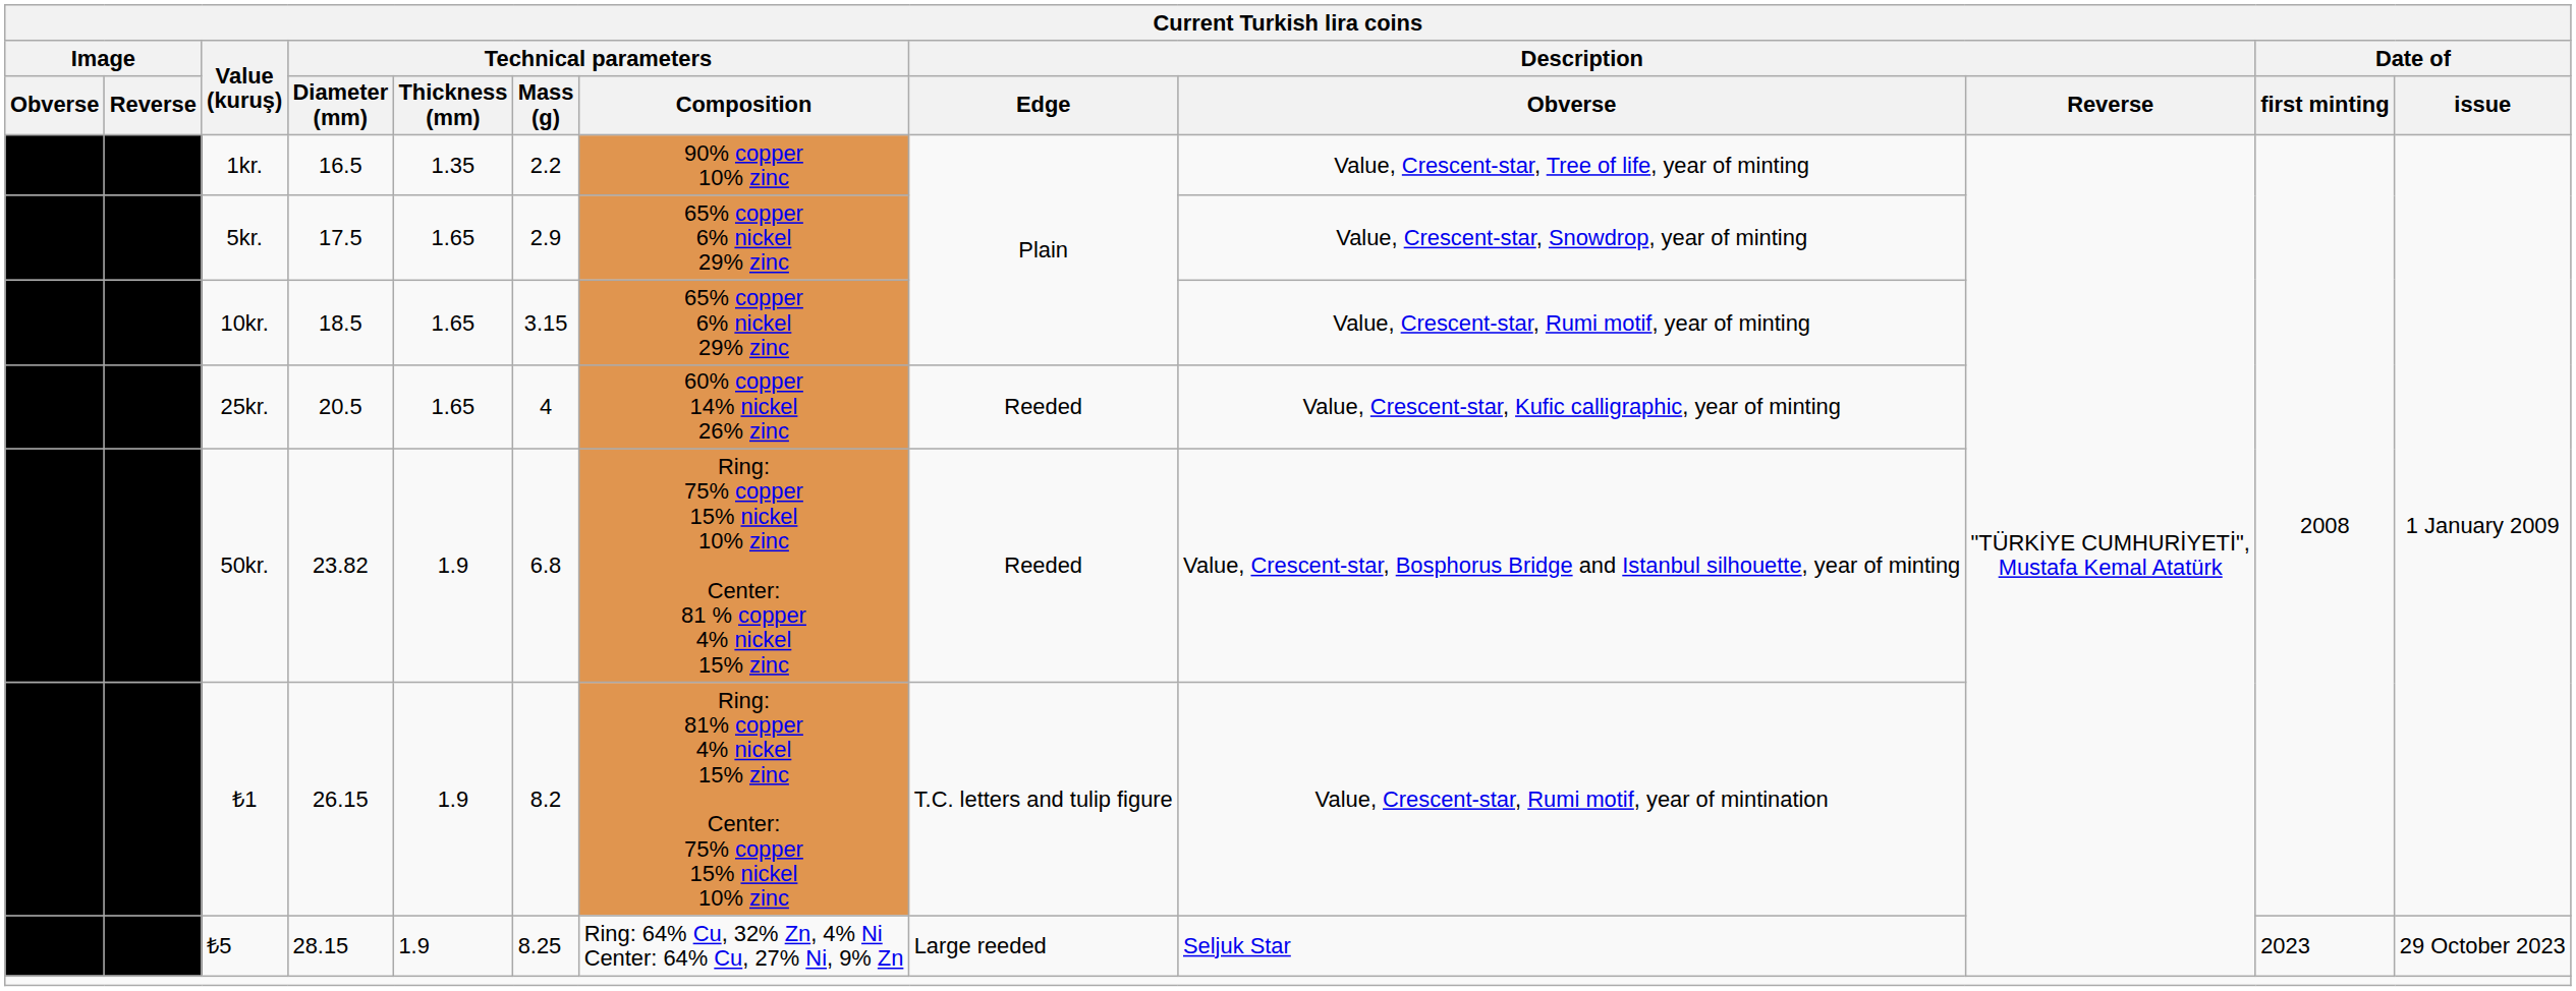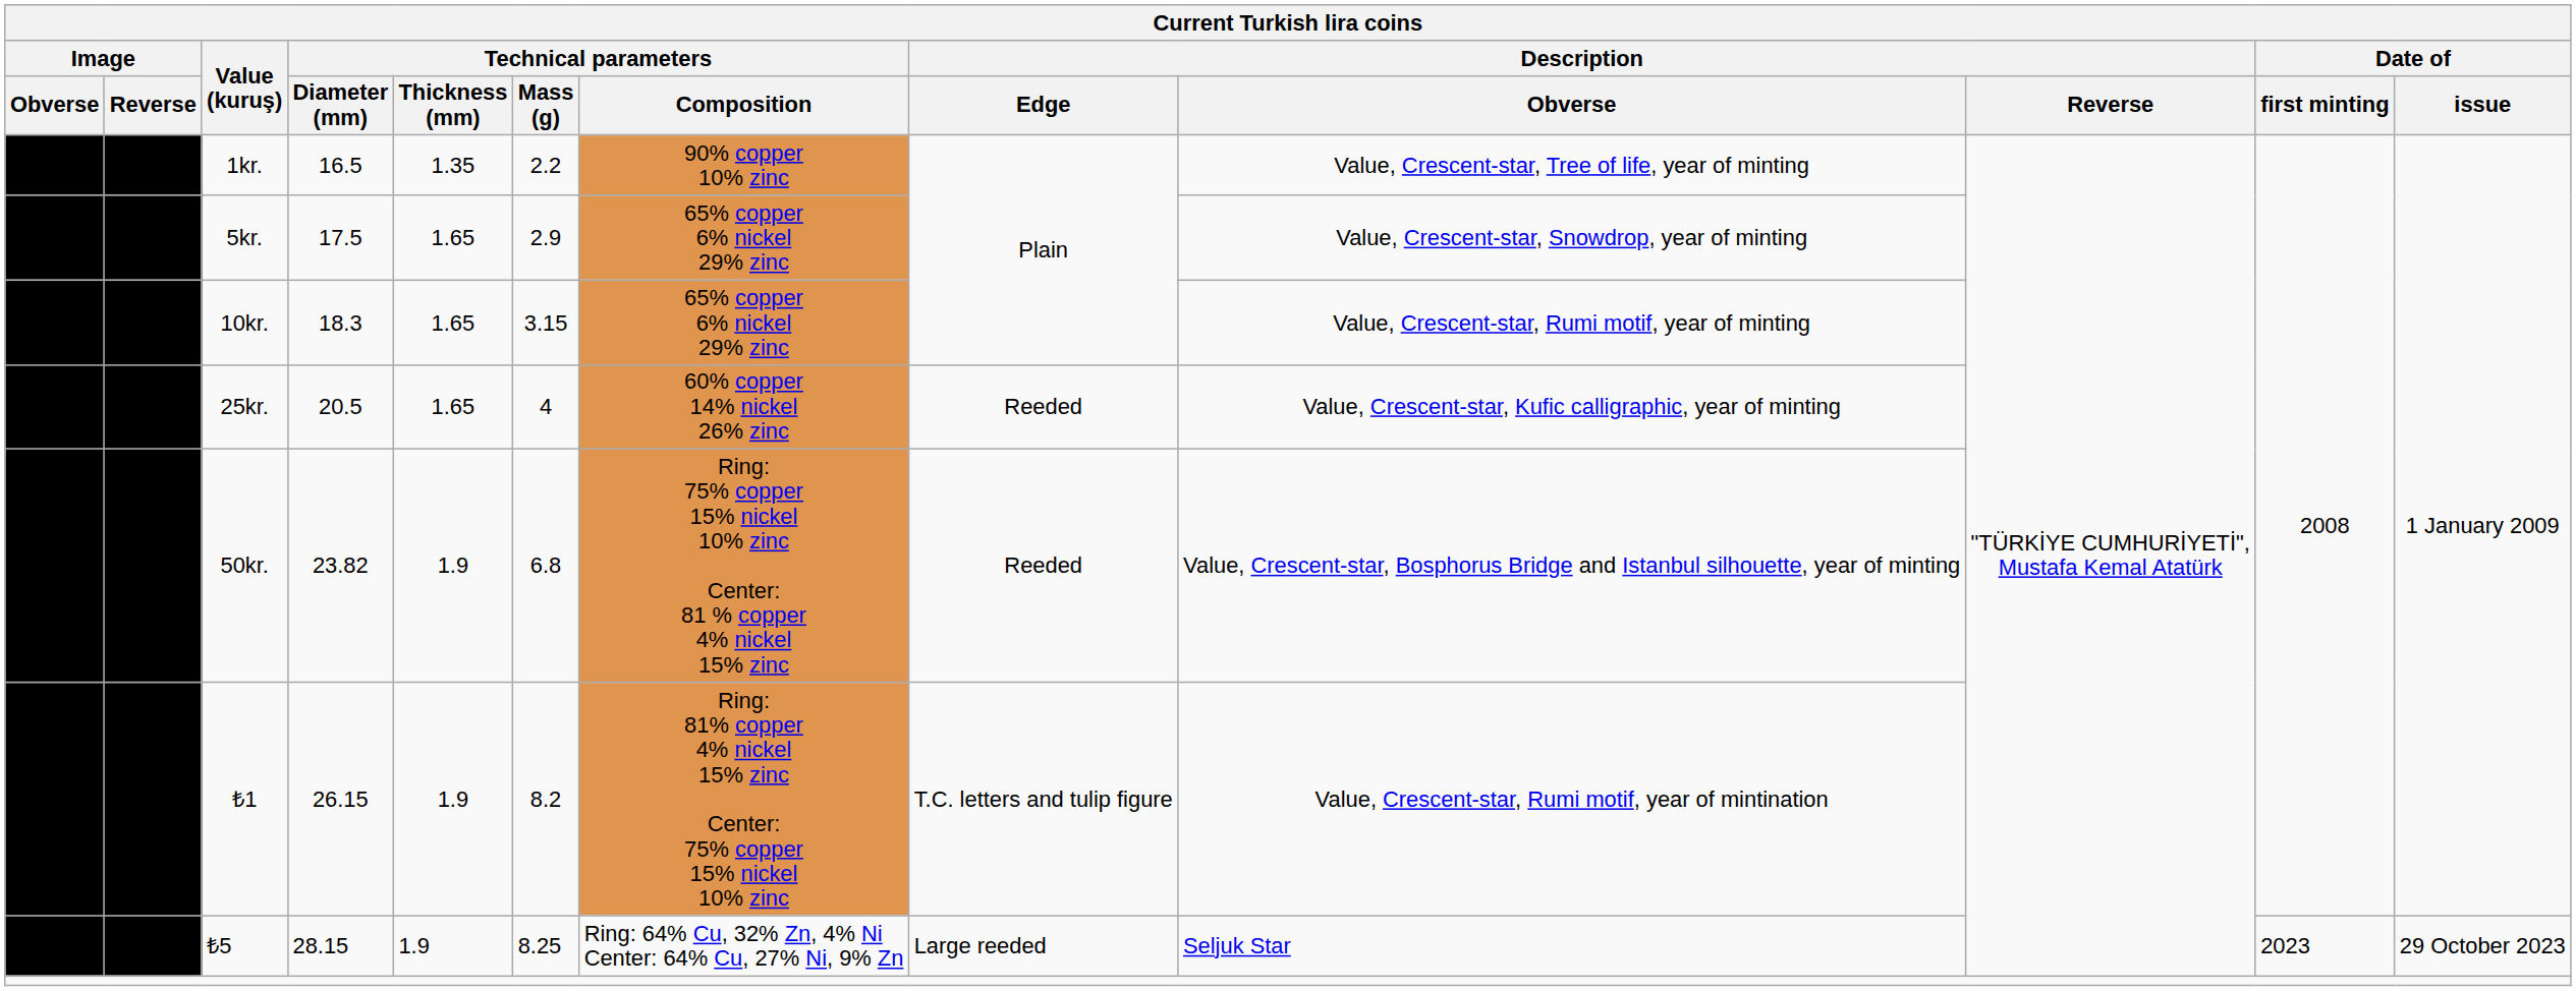 <table class="wikitable" style="font-size: 90%">
 <tr>
 <th colspan="13">Current Turkish lira coins </th>
 </tr>
 <tr>
 <th colspan="2">Image</th>
 <th rowspan="2">Value<br>(kuruş)</th>
 <th colspan="4">Technical parameters</th>
 <th colspan="3">Description</th>
 <th colspan="3">Date of</th>
 </tr>
 <tr>
 <th>Obverse</th>
 <th>Reverse</th>
 <th>Diameter<br>(mm)</th>
 <th>Thickness<br>(mm)</th>
 <th>Mass<br>(g)</th>
 <th>Composition</th>
 <th>Edge</th>
 <th>Obverse</th>
 <th>Reverse</th>
 <th>first minting</th>
 <th>issue</th>
 </tr>
 <tr align="center">
 <td bgcolor=#000000></td>
 <td bgcolor=#000000></td>
 <td>1kr.</td>
 <td>16.5</td>
 <td>1.35</td>
 <td>2.2</td>
 <td bgcolor=#e0954f>90% <a href='#'>copper</a><br>10% <a href='#'>zinc</a></td>
 <td rowspan="3">Plain</td>
 <td>Value, <a href='#'>Crescent-star</a>, <a href='#'>Tree of life</a>, year of minting</td>
 <td rowspan="7">"TÜRKİYE CUMHURİYETİ",<br> <a href='#'>Mustafa Kemal Atatürk</a></td>
 <td rowspan="6">2008</td>
 <td rowspan="6">1 January 2009</td>
 </tr>
 <tr align="center">
 <td bgcolor=#000000></td>
 <td bgcolor=#000000></td>
 <td>5kr.</td>
 <td>17.5</td>
 <td>1.65</td>
 <td>2.9</td>
 <td bgcolor=#e0954f>65% <a href='#'>copper</a><br>6% <a href='#'>nickel</a><br>29% <a href='#'>zinc</a></td>
 <td>Value, <a href='#'>Crescent-star</a>, <a href='#'>Snowdrop</a>, year of minting</td>
 </tr>
 <tr align="center">
 <td bgcolor=#000000></td>
 <td bgcolor=#000000></td>
 <td>10kr.</td>
-<td>18.5</td>
+<td>18.3</td>
 <td>1.65</td>
 <td>3.15</td>
 <td bgcolor=#e0954f>65% <a href='#'>copper</a><br>6% <a href='#'>nickel</a><br>29% <a href='#'>zinc</a></td>
 <td>Value, <a href='#'>Crescent-star</a>, <a href='#'>Rumi motif</a>, year of minting</td>
 </tr>
 <tr align="center">
 <td bgcolor=#000000></td>
 <td bgcolor=#000000></td>
 <td>25kr.</td>
 <td>20.5</td>
 <td>1.65</td>
 <td>4</td>
 <td bgcolor=#e0954f>60% <a href='#'>copper</a><br>14% <a href='#'>nickel</a><br>26% <a href='#'>zinc</a></td>
 <td>Reeded</td>
 <td>Value, <a href='#'>Crescent-star</a>, <a href='#'>Kufic calligraphic</a>, year of minting</td>
 </tr>
 <tr align="center">
 <td bgcolor=#000000></td>
 <td bgcolor=#000000></td>
 <td>50kr.</td>
 <td>23.82</td>
 <td>1.9</td>
 <td>6.8</td>
 <td bgcolor=#e0954f>Ring:<br>75% <a href='#'>copper</a><br>15% <a href='#'>nickel</a><br>10% <a href='#'>zinc</a><br><br>Center:<br>81 % <a href='#'>copper</a><br>4% <a href='#'>nickel</a><br>15% <a href='#'>zinc</a></td>
 <td>Reeded</td>
 <td>Value, <a href='#'>Crescent-star</a>, <a href='#'>Bosphorus Bridge</a> and <a href='#'>Istanbul silhouette</a>, year of minting</td>
 </tr>
 <tr align="center">
 <td bgcolor=#000000></td>
 <td bgcolor=#000000><br><br><br><br></td>
 <td>₺1</td>
 <td>26.15</td>
 <td>1.9</td>
 <td>8.2</td>
 <td bgcolor=#e0954f>Ring:<br>81% <a href='#'>copper</a><br>4% <a href='#'>nickel</a><br>15% <a href='#'>zinc</a><br><br>Center:<br>75% <a href='#'>copper</a><br>15% <a href='#'>nickel</a><br>10% <a href='#'>zinc</a></td>
 <td>T.C. letters and tulip figure</td>
 <td>Value, <a href='#'>Crescent-star</a>, <a href='#'>Rumi motif</a>, year of mintination</td>
 </tr>
 <tr>
 <td style="background:#000;"></td>
 <td style="background:#000;"></td>
 <td>₺5</td>
 <td>28.15</td>
 <td>1.9</td>
 <td>8.25</td>
 <td>Ring: 64% <a href='#'>Cu</a>, 32% <a href='#'>Zn</a>, 4% <a href='#'>Ni</a><br>Center: 64% <a href='#'>Cu</a>, 27% <a href='#'>Ni</a>, 9% <a href='#'>Zn</a></td>
 <td>Large reeded</td>
 <td><a href='#'>Seljuk Star</a></td>
 <td>2023</td>
 <td>29 October 2023</td>
 </tr>
 <tr>
 <td colspan="14"></td>
 </tr>
 </table>
